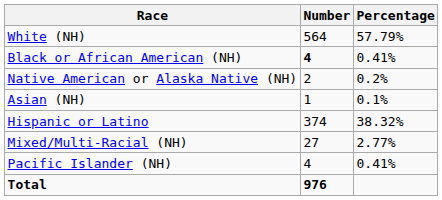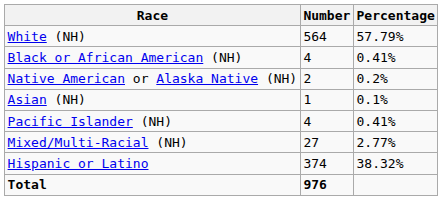 <table class="wikitable">
 <tr>
 <th>Race</th>
 <th>Number</th>
 <th>Percentage</th>
 </tr>
 <tr>
 <td><a href='#'>White</a> (NH)</td>
 <td>564</td>
 <td>57.79%</td>
 </tr>
 <tr>
 <td><a href='#'>Black or African American</a> (NH)</td>
-<td><strong>4</strong></td>
+<td>4</td>
 <td>0.41%</td>
 </tr>
 <tr>
 <td><a href='#'>Native American</a> or <a href='#'>Alaska Native</a> (NH)</td>
 <td>2</td>
 <td>0.2%</td>
 </tr>
 <tr>
 <td><a href='#'>Asian</a> (NH)</td>
 <td>1</td>
 <td>0.1%</td>
 </tr>
 <tr>
-<td><a href='#'>Hispanic or Latino</a></td>
-<td>374</td>
-<td>38.32%</td>
+<td><a href='#'>Pacific Islander</a> (NH)</td>
+<td>4</td>
+<td>0.41%</td>
 </tr>
 <tr>
 <td><a href='#'>Mixed/Multi-Racial</a> (NH)</td>
 <td>27</td>
 <td>2.77%</td>
 </tr>
 <tr>
-<td><a href='#'>Pacific Islander</a> (NH)</td>
-<td>4</td>
-<td>0.41%</td>
+<td><a href='#'>Hispanic or Latino</a></td>
+<td>374</td>
+<td>38.32%</td>
 </tr>
 <tr>
 <td><strong>Total</strong></td>
 <td><strong>976</strong></td>
 <td></td>
 </tr>
 </table>
